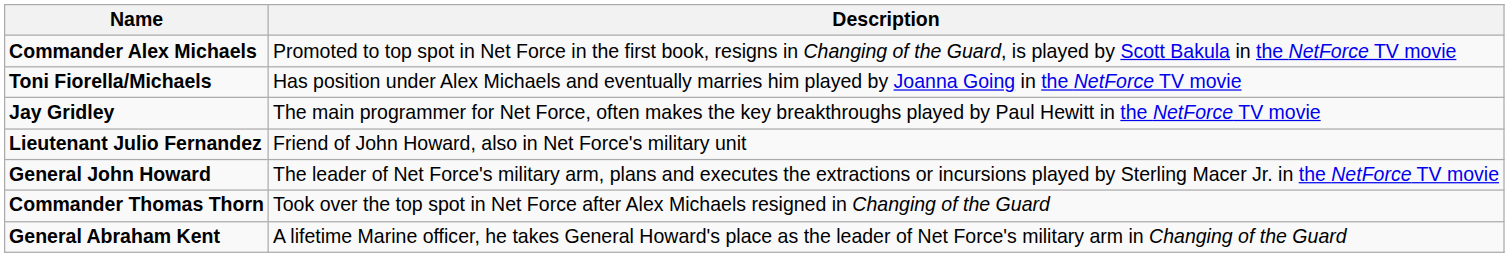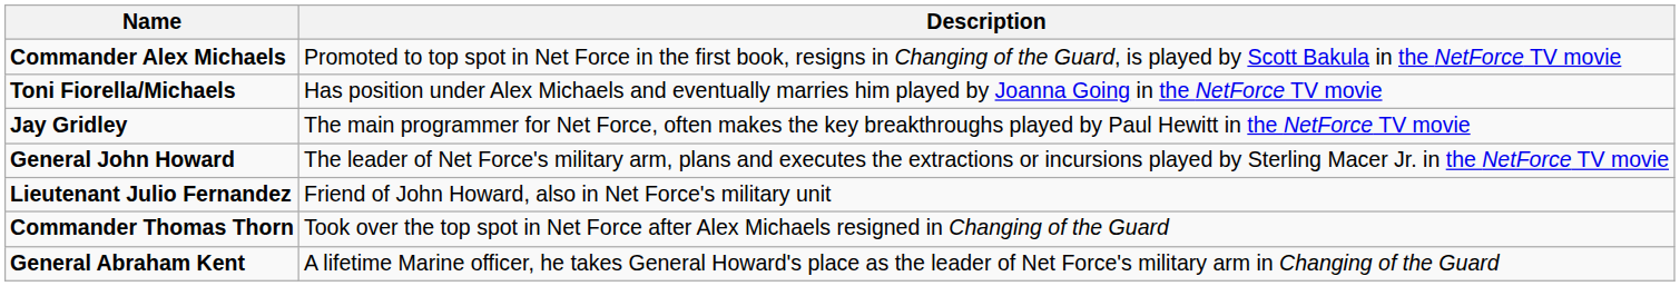 <table class="wikitable">
 <tr>
 <th>Name</th>
 <th>Description</th>
 </tr>
 <tr>
 <td><strong>Commander Alex Michaels</strong></td>
 <td>Promoted to top spot in Net Force in the first book, resigns in <em>Changing of the Guard</em>, is played by <a href='#'>Scott Bakula</a> in <a href='#'>the <em>NetForce</em> TV movie</a></td>
 </tr>
 <tr>
 <td><strong>Toni Fiorella/Michaels</strong></td>
 <td>Has position under Alex Michaels and eventually marries him played by <a href='#'>Joanna Going</a> in <a href='#'>the <em>NetForce</em> TV movie</a></td>
 </tr>
 <tr>
 <td><strong>Jay Gridley</strong></td>
 <td>The main programmer for Net Force, often makes the key breakthroughs played by Paul Hewitt in <a href='#'>the <em>NetForce</em> TV movie</a></td>
 </tr>
 <tr>
+<td><strong>General John Howard</strong></td>
+<td>The leader of Net Force's military arm, plans and executes the extractions or incursions played by Sterling Macer Jr. in <a href='#'>the <em>NetForce</em> TV movie</a></td>
+</tr>
+<tr>
 <td><strong>Lieutenant Julio Fernandez</strong></td>
 <td>Friend of John Howard, also in Net Force's military unit</td>
-</tr>
-<tr>
-<td><strong>General John Howard</strong></td>
-<td>The leader of Net Force's military arm, plans and executes the extractions or incursions played by Sterling Macer Jr. in <a href='#'>the <em>NetForce</em> TV movie</a></td>
 </tr>
 <tr>
 <td><strong>Commander Thomas Thorn</strong></td>
 <td>Took over the top spot in Net Force after Alex Michaels resigned in <em>Changing of the Guard</em></td>
 </tr>
 <tr>
 <td><strong>General Abraham Kent</strong></td>
 <td>A lifetime Marine officer, he takes General Howard's place as the leader of Net Force's military arm in <em>Changing of the Guard</em></td>
 </tr>
 </table>
